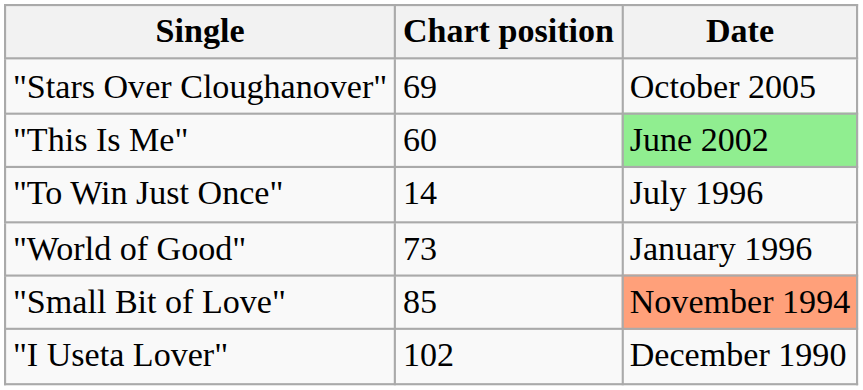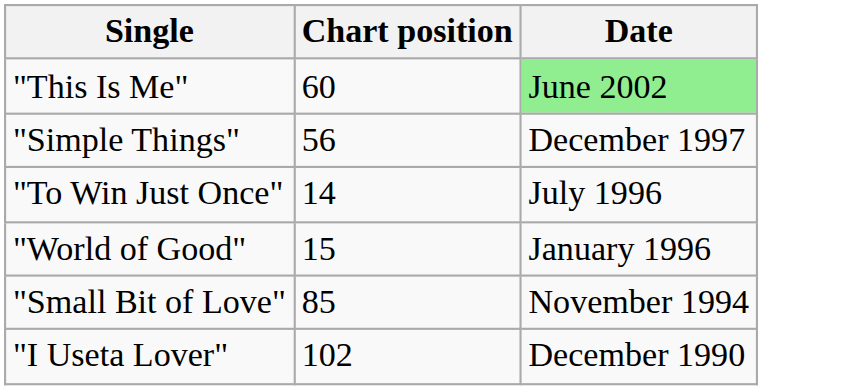 <table class="wikitable">
 <tr>
 <th>Single</th>
 <th>Chart position</th>
 <th>Date</th>
 </tr>
 <tr>
-<td>"Stars Over Cloughanover"</td>
-<td>69</td>
-<td>October 2005</td>
-</tr>
-<tr>
 <td>"This Is Me"</td>
 <td>60</td>
 <td style="background: lightgreen;">June 2002</td>
+</tr>
+<tr>
+<td>"Simple Things"</td>
+<td>56</td>
+<td>December 1997</td>
 </tr>
 <tr>
 <td>"To Win Just Once"</td>
 <td>14</td>
 <td>July 1996</td>
 </tr>
 <tr>
 <td>"World of Good"</td>
-<td>73</td>
+<td>15</td>
 <td>January 1996</td>
 </tr>
 <tr>
 <td>"Small Bit of Love"</td>
 <td>85</td>
-<td style="background: lightsalmon;">November 1994</td>
+<td>November 1994</td>
 </tr>
 <tr>
 <td>"I Useta Lover"</td>
 <td>102</td>
 <td>December 1990</td>
 </tr>
 </table>
